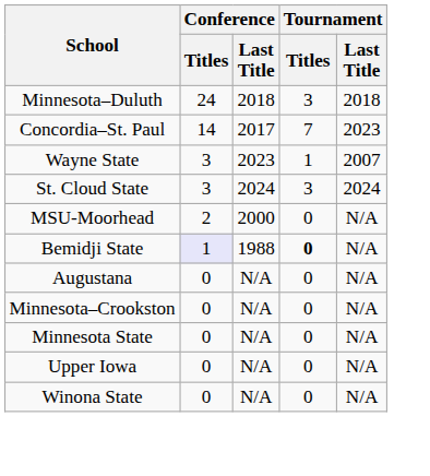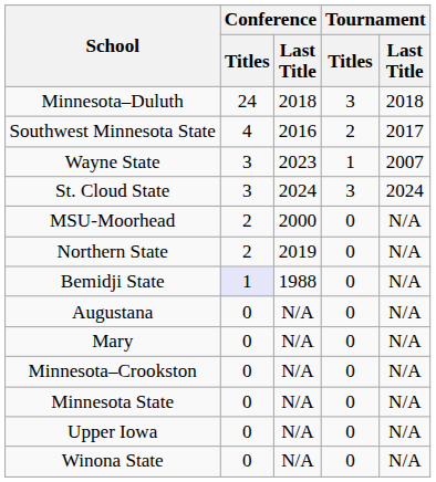 <table class="wikitable sortable" style="text-align:center">
 <tr>
 <th rowspan=2>School</th>
 <th colspan=2>Conference</th>
 <th colspan=2>Tournament</th>
 </tr>
 <tr>
 <th>Titles</th>
 <th>Last<br>Title</th>
 <th>Titles</th>
 <th>Last<br>Title</th>
 </tr>
 <tr>
 <td>Minnesota–Duluth</td>
 <td>24</td>
 <td>2018</td>
 <td>3</td>
 <td>2018</td>
 </tr>
 <tr>
-<td>Concordia–St. Paul</td>
-<td>14</td>
+<td>Southwest Minnesota State</td>
+<td>4</td>
+<td>2016</td>
+<td>2</td>
 <td>2017</td>
-<td>7</td>
-<td>2023</td>
 </tr>
 <tr>
 <td>Wayne State</td>
 <td>3</td>
 <td>2023</td>
 <td>1</td>
 <td>2007</td>
 </tr>
 <tr>
 <td>St. Cloud State</td>
 <td>3</td>
 <td>2024</td>
 <td>3</td>
 <td>2024</td>
 </tr>
 <tr>
 <td>MSU-Moorhead</td>
 <td>2</td>
 <td>2000</td>
 <td>0</td>
 <td>N/A</td>
 </tr>
 <tr>
+<td>Northern State</td>
+<td>2</td>
+<td>2019</td>
+<td>0</td>
+<td>N/A</td>
+</tr>
+<tr>
 <td>Bemidji State</td>
 <td style="background: lavender;">1</td>
 <td>1988</td>
-<td><strong>0</strong></td>
+<td>0</td>
 <td>N/A</td>
 </tr>
 <tr>
 <td>Augustana</td>
+<td>0</td>
+<td>N/A</td>
+<td>0</td>
+<td>N/A</td>
+</tr>
+<tr>
+<td>Mary</td>
 <td>0</td>
 <td>N/A</td>
 <td>0</td>
 <td>N/A</td>
 </tr>
 <tr>
 <td>Minnesota–Crookston</td>
 <td>0</td>
 <td>N/A</td>
 <td>0</td>
 <td>N/A</td>
 </tr>
 <tr>
 <td>Minnesota State</td>
 <td>0</td>
 <td>N/A</td>
 <td>0</td>
 <td>N/A</td>
 </tr>
 <tr>
 <td>Upper Iowa</td>
 <td>0</td>
 <td>N/A</td>
 <td>0</td>
 <td>N/A</td>
 </tr>
 <tr>
 <td>Winona State</td>
 <td>0</td>
 <td>N/A</td>
 <td>0</td>
 <td>N/A</td>
 </tr>
 </table>
